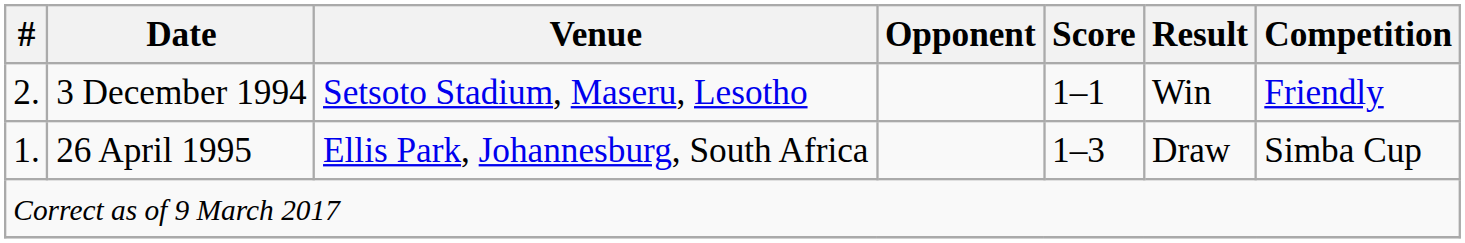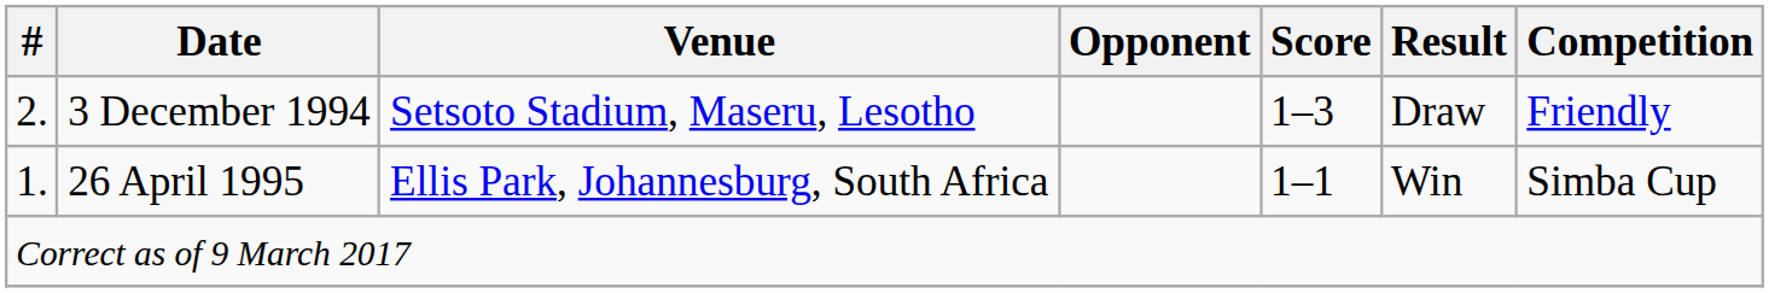 <table class="wikitable" style="font-size:95%;">
 <tr>
 <th>#</th>
 <th>Date</th>
 <th>Venue</th>
 <th>Opponent</th>
 <th>Score</th>
 <th>Result</th>
 <th>Competition</th>
 </tr>
 <tr>
 <td>2.</td>
 <td>3 December 1994</td>
 <td><a href='#'>Setsoto Stadium</a>, <a href='#'>Maseru</a>, <a href='#'>Lesotho</a></td>
 <td></td>
-<td>1–1</td>
-<td>Win</td>
+<td>1–3</td>
+<td>Draw</td>
 <td><a href='#'>Friendly</a></td>
 </tr>
 <tr>
 <td>1.</td>
 <td>26 April 1995</td>
 <td><a href='#'>Ellis Park</a>, <a href='#'>Johannesburg</a>, South Africa</td>
 <td></td>
-<td>1–3</td>
-<td>Draw</td>
+<td>1–1</td>
+<td>Win</td>
 <td>Simba Cup</td>
 </tr>
 <tr>
 <td colspan="12"><small><em>Correct as of 9 March 2017</em></small></td>
 </tr>
 <tr>
 </tr>
 </table>
